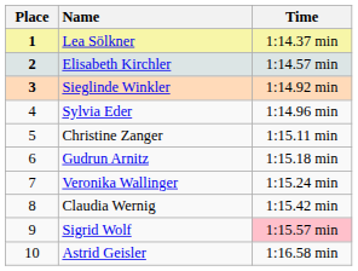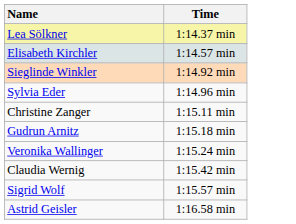 <table class="wikitable" style="text-align:center">
 <tr>
-<th width="50">Place</th>
 <th width="200" style="text-align:left">Name</th>
 <th width="100">Time</th>
 </tr>
 <tr bgcolor="#F7F6A8">
-<td><strong>1</strong></td>
 <td align="left"><a href='#'>Lea Sölkner</a></td>
 <td>1:14.37 min</td>
 </tr>
 <tr bgcolor="#DCE5E5">
-<td><strong>2</strong></td>
 <td align="left"><a href='#'>Elisabeth Kirchler</a></td>
 <td>1:14.57 min</td>
 </tr>
 <tr bgcolor="#FFDAB9">
-<td><strong>3</strong></td>
 <td align="left"><a href='#'>Sieglinde Winkler</a></td>
 <td>1:14.92 min</td>
 </tr>
 <tr>
-<td>4</td>
 <td align="left"><a href='#'>Sylvia Eder</a></td>
 <td>1:14.96 min</td>
 </tr>
 <tr>
-<td>5</td>
 <td align="left">Christine Zanger</td>
 <td>1:15.11 min</td>
 </tr>
 <tr>
-<td>6</td>
 <td align="left"><a href='#'>Gudrun Arnitz</a></td>
 <td>1:15.18 min</td>
 </tr>
 <tr>
-<td>7</td>
 <td align="left"><a href='#'>Veronika Wallinger</a></td>
 <td>1:15.24 min</td>
 </tr>
 <tr>
-<td>8</td>
 <td align="left">Claudia Wernig</td>
 <td>1:15.42 min</td>
 </tr>
 <tr>
-<td>9</td>
 <td align="left"><a href='#'>Sigrid Wolf</a></td>
-<td style="background: pink;">1:15.57 min</td>
+<td>1:15.57 min</td>
 </tr>
 <tr>
-<td>10</td>
 <td align="left"><a href='#'>Astrid Geisler</a></td>
 <td>1:16.58 min</td>
 </tr>
 </table>
